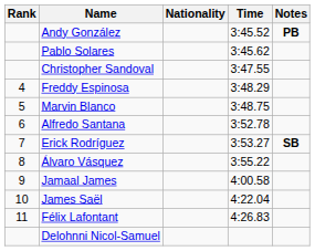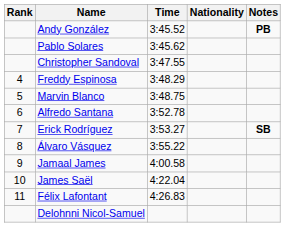 <table class="wikitable sortable" style="text-align:center">
 <tr>
 <th>Rank</th>
 <th>Name</th>
+<th>Time</th>
 <th>Nationality</th>
-<th>Time</th>
 <th>Notes</th>
 </tr>
 <tr>
 <td></td>
 <td align=left><a href='#'>Andy González</a></td>
+<td>3:45.52</td>
 <td align=left></td>
-<td>3:45.52</td>
 <td><strong>PB</strong></td>
 </tr>
 <tr>
 <td></td>
 <td align=left><a href='#'>Pablo Solares</a></td>
+<td>3:45.62</td>
 <td align=left></td>
-<td>3:45.62</td>
 <td></td>
 </tr>
 <tr>
 <td></td>
 <td align=left><a href='#'>Christopher Sandoval</a></td>
+<td>3:47.55</td>
 <td align=left></td>
-<td>3:47.55</td>
 <td></td>
 </tr>
 <tr>
 <td>4</td>
 <td align=left><a href='#'>Freddy Espinosa</a></td>
+<td>3:48.29</td>
 <td align=left></td>
-<td>3:48.29</td>
 <td></td>
 </tr>
 <tr>
 <td>5</td>
 <td align=left><a href='#'>Marvin Blanco</a></td>
+<td>3:48.75</td>
 <td align=left></td>
-<td>3:48.75</td>
 <td></td>
 </tr>
 <tr>
 <td>6</td>
 <td align=left><a href='#'>Alfredo Santana</a></td>
+<td>3:52.78</td>
 <td align=left></td>
-<td>3:52.78</td>
 <td></td>
 </tr>
 <tr>
 <td>7</td>
 <td align=left><a href='#'>Erick Rodríguez</a></td>
+<td>3:53.27</td>
 <td align=left></td>
-<td>3:53.27</td>
 <td><strong>SB</strong></td>
 </tr>
 <tr>
 <td>8</td>
 <td align=left><a href='#'>Álvaro Vásquez</a></td>
+<td>3:55.22</td>
 <td align=left></td>
-<td>3:55.22</td>
 <td></td>
 </tr>
 <tr>
 <td>9</td>
 <td align=left><a href='#'>Jamaal James</a></td>
+<td>4:00.58</td>
 <td align=left></td>
-<td>4:00.58</td>
 <td></td>
 </tr>
 <tr>
 <td>10</td>
 <td align=left><a href='#'>James Saël</a></td>
+<td>4:22.04</td>
 <td align=left></td>
-<td>4:22.04</td>
 <td></td>
 </tr>
 <tr>
 <td>11</td>
 <td align=left><a href='#'>Félix Lafontant</a></td>
+<td>4:26.83</td>
 <td align=left></td>
-<td>4:26.83</td>
 <td></td>
 </tr>
 <tr>
 <td></td>
 <td align=left><a href='#'>Delohnni Nicol-Samuel</a></td>
+<td></td>
 <td align=left></td>
-<td></td>
 <td></td>
 </tr>
 </table>
